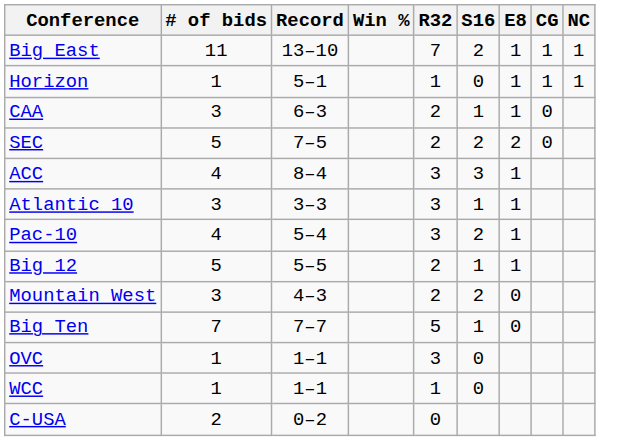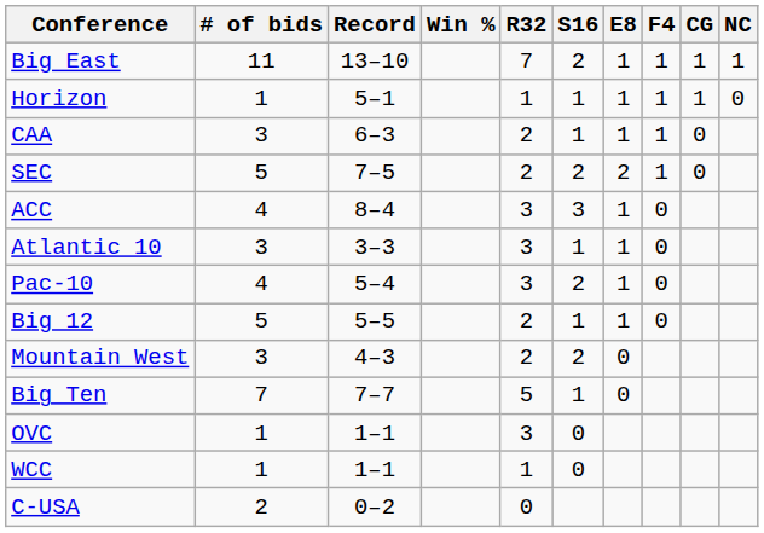 <table class="wikitable sortable">
 <tr>
 <th>Conference</th>
 <th># of bids</th>
 <th>Record</th>
 <th>Win %</th>
 <th>R32</th>
 <th>S16</th>
 <th>E8</th>
+<th>F4</th>
 <th>CG</th>
 <th>NC</th>
 </tr>
 <tr style="text-align:center;">
 <td align="left"><a href='#'>Big East</a></td>
 <td>11</td>
 <td>13–10</td>
 <td></td>
 <td>7</td>
 <td>2</td>
 <td>1</td>
 <td>1</td>
 <td>1</td>
+<td>1</td>
 </tr>
 <tr style="text-align:center;">
 <td align="left"><a href='#'>Horizon</a></td>
 <td>1</td>
 <td>5–1</td>
 <td></td>
 <td>1</td>
-<td>0</td>
 <td>1</td>
 <td>1</td>
 <td>1</td>
+<td>1</td>
+<td>0</td>
 </tr>
 <tr style="text-align:center;">
 <td align="left"><a href='#'>CAA</a></td>
 <td>3</td>
 <td>6–3</td>
 <td></td>
 <td>2</td>
+<td>1</td>
 <td>1</td>
 <td>1</td>
 <td>0</td>
 <td></td>
 </tr>
 <tr style="text-align:center;">
 <td align="left"><a href='#'>SEC</a></td>
 <td>5</td>
 <td>7–5</td>
 <td></td>
 <td>2</td>
 <td>2</td>
 <td>2</td>
+<td>1</td>
 <td>0</td>
 <td></td>
 </tr>
 <tr style="text-align:center;">
 <td align="left"><a href='#'>ACC</a></td>
 <td>4</td>
 <td>8–4</td>
 <td></td>
 <td>3</td>
 <td>3</td>
 <td>1</td>
+<td>0</td>
 <td></td>
 <td></td>
 </tr>
 <tr style="text-align:center;">
 <td align="left"><a href='#'>Atlantic 10</a></td>
 <td>3</td>
 <td>3–3</td>
 <td></td>
 <td>3</td>
 <td>1</td>
 <td>1</td>
+<td>0</td>
 <td></td>
 <td></td>
 </tr>
 <tr style="text-align:center;">
 <td align="left"><a href='#'>Pac-10</a></td>
 <td>4</td>
 <td>5–4</td>
 <td></td>
 <td>3</td>
 <td>2</td>
 <td>1</td>
+<td>0</td>
 <td></td>
 <td></td>
 </tr>
 <tr style="text-align:center;">
 <td align="left"><a href='#'>Big 12</a></td>
 <td>5</td>
 <td>5–5</td>
 <td></td>
 <td>2</td>
 <td>1</td>
 <td>1</td>
+<td>0</td>
 <td></td>
 <td></td>
 </tr>
 <tr style="text-align:center;">
 <td align="left"><a href='#'>Mountain West</a></td>
 <td>3</td>
 <td>4–3</td>
 <td></td>
 <td>2</td>
 <td>2</td>
 <td>0</td>
 <td></td>
 <td></td>
+<td></td>
 </tr>
 <tr style="text-align:center;">
 <td align="left"><a href='#'>Big Ten</a></td>
 <td>7</td>
 <td>7–7</td>
 <td></td>
 <td>5</td>
 <td>1</td>
 <td>0</td>
 <td></td>
 <td></td>
+<td></td>
 </tr>
 <tr style="text-align:center;">
 <td align="left"><a href='#'>OVC</a></td>
 <td>1</td>
 <td>1–1</td>
 <td></td>
 <td>3</td>
 <td>0</td>
+<td></td>
 <td></td>
 <td></td>
 <td></td>
 </tr>
 <tr style="text-align:center;">
 <td align="left"><a href='#'>WCC</a></td>
 <td>1</td>
 <td>1–1</td>
 <td></td>
 <td>1</td>
 <td>0</td>
 <td></td>
 <td></td>
 <td></td>
+<td></td>
 </tr>
 <tr style="text-align:center;">
 <td align="left"><a href='#'>C-USA</a></td>
 <td>2</td>
 <td>0–2</td>
 <td></td>
 <td>0</td>
 <td></td>
 <td></td>
 <td></td>
 <td></td>
+<td></td>
 </tr>
 </table>
